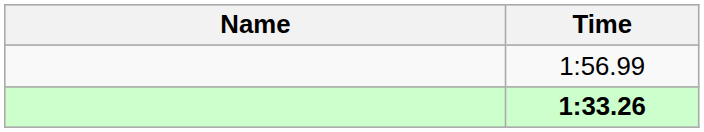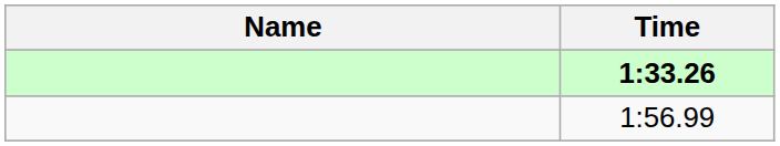 <table class="wikitable" style="text-align:center;">
 <tr>
 <th style="width:19em">Name</th>
 <th style="width:7em">Time</th>
 </tr>
+<tr bgcolor=ccffcc>
+<td align=left><strong></strong></td>
+<td><strong>1:33.26</strong></td>
+</tr>
 <tr>
 <td align=left></td>
 <td>1:56.99</td>
 </tr>
-<tr bgcolor=ccffcc>
-<td align=left><strong></strong></td>
-<td><strong>1:33.26</strong></td>
-</tr>
 </table>
